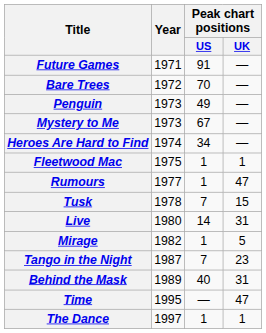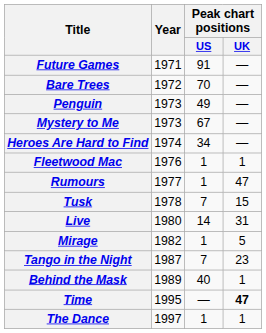 <table class="wikitable plainrowheaders">
 <tr>
 <th scope="col" rowspan="2">Title</th>
 <th scope="col" rowspan="2">Year</th>
 <th scope="col" colspan="2">Peak chart positions</th>
 </tr>
 <tr>
 <th scope="col" style="width:3em; font-size:90%"><a href='#'>US</a><br></th>
 <th scope="col" style="width:3em; font-size:90%"><a href='#'>UK</a><br></th>
 </tr>
 <tr>
 <th scope="row"><em><a href='#'>Future Games</a></em></th>
 <td>1971</td>
 <td style="text-align:center">91</td>
 <td style="text-align:center">—</td>
 </tr>
 <tr>
 <th scope="row"><em><a href='#'>Bare Trees</a></em></th>
 <td>1972</td>
 <td style="text-align:center">70</td>
 <td style="text-align:center">—</td>
 </tr>
 <tr>
 <th scope="row"><em><a href='#'>Penguin</a></em></th>
 <td>1973</td>
 <td style="text-align:center">49</td>
 <td style="text-align:center">—</td>
 </tr>
 <tr>
 <th scope="row"><em><a href='#'>Mystery to Me</a></em></th>
 <td>1973</td>
 <td style="text-align:center">67</td>
 <td style="text-align:center">—</td>
 </tr>
 <tr>
 <th scope="row"><em><a href='#'>Heroes Are Hard to Find</a></em></th>
 <td>1974</td>
 <td style="text-align:center">34</td>
 <td style="text-align:center">—</td>
 </tr>
 <tr>
 <th scope="row"><em><a href='#'>Fleetwood Mac</a></em></th>
-<td>1975</td>
+<td>1976</td>
 <td style="text-align:center">1</td>
 <td style="text-align:center">1</td>
 </tr>
 <tr>
 <th scope="row"><em><a href='#'>Rumours</a></em></th>
 <td>1977</td>
 <td style="text-align:center">1</td>
 <td style="text-align:center">47</td>
 </tr>
 <tr>
 <th scope="row"><em><a href='#'>Tusk</a></em></th>
 <td>1978</td>
 <td style="text-align:center">7</td>
 <td style="text-align:center">15</td>
 </tr>
 <tr>
 <th scope="row"><em><a href='#'>Live</a></em></th>
 <td>1980</td>
 <td style="text-align:center">14</td>
 <td style="text-align:center">31</td>
 </tr>
 <tr>
 <th scope="row"><em><a href='#'>Mirage</a></em></th>
 <td>1982</td>
 <td style="text-align:center">1</td>
 <td style="text-align:center">5</td>
 </tr>
 <tr>
 <th scope="row"><em><a href='#'>Tango in the Night</a></em></th>
 <td>1987</td>
 <td style="text-align:center">7</td>
 <td style="text-align:center">23</td>
 </tr>
 <tr>
 <th scope="row"><em><a href='#'>Behind the Mask</a></em></th>
 <td>1989</td>
 <td style="text-align:center">40</td>
-<td style="text-align:center">31</td>
+<td style="text-align:center">1</td>
 </tr>
 <tr>
 <th scope="row"><em><a href='#'>Time</a></em></th>
 <td>1995</td>
 <td style="text-align:center">—</td>
-<td style="text-align:center">47</td>
+<td style="text-align:center"><strong>47</strong></td>
 </tr>
 <tr>
 <th scope="row"><em><a href='#'>The Dance</a></em></th>
 <td>1997</td>
 <td style="text-align:center">1</td>
 <td style="text-align:center">1</td>
 </tr>
 </table>
